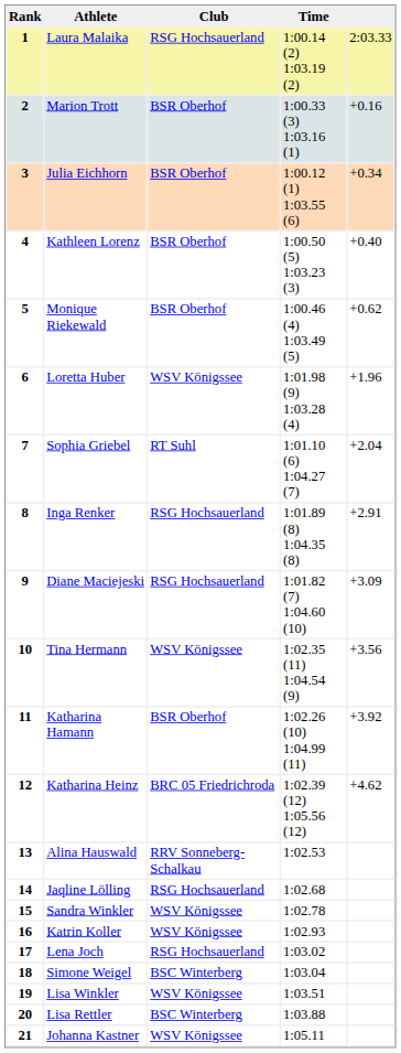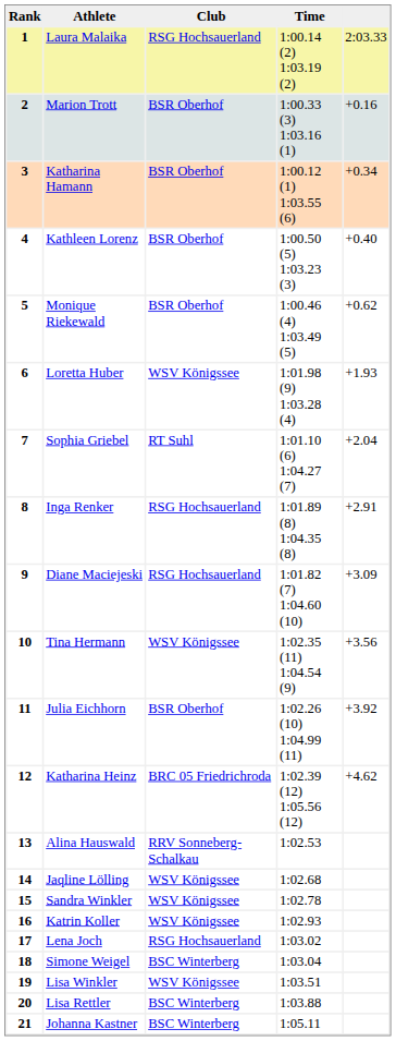 <table style="border:1px solid #808080; background-color:#EFEFEF;" cellspacing="2" cellpadding="2" width="450">
 <tr bgcolor="#EFEFEF">
 <th>Rank</th>
 <th>Athlete</th>
 <th>Club</th>
 <th>Time</th>
 </tr>
 <tr valign="top" bgcolor="#F7F6A8">
 <th>1</th>
 <td><a href='#'>Laura Malaika</a></td>
 <td><a href='#'>RSG Hochsauerland</a></td>
 <td>1:00.14 (2)<br>1:03.19 (2)</td>
 <td>2:03.33</td>
 </tr>
 <tr valign="top" bgcolor="#DCE5E5">
 <th>2</th>
 <td><a href='#'>Marion Trott</a></td>
 <td><a href='#'>BSR Oberhof</a></td>
 <td>1:00.33 (3)<br>1:03.16 (1)</td>
 <td>+0.16</td>
 </tr>
 <tr valign="top" bgcolor="#FFDAB9">
 <th>3</th>
-<td><a href='#'>Julia Eichhorn</a></td>
+<td><a href='#'>Katharina Hamann</a></td>
 <td><a href='#'>BSR Oberhof</a></td>
 <td>1:00.12 (1)<br>1:03.55 (6)</td>
 <td>+0.34</td>
 </tr>
 <tr valign="top" bgcolor="#FFFFFF">
 <th>4</th>
 <td><a href='#'>Kathleen Lorenz</a></td>
 <td><a href='#'>BSR Oberhof</a></td>
 <td>1:00.50 (5)<br>1:03.23 (3)</td>
 <td>+0.40</td>
 </tr>
 <tr valign="top" bgcolor="#FFFFFF">
 <th>5</th>
 <td><a href='#'>Monique Riekewald</a></td>
 <td><a href='#'>BSR Oberhof</a></td>
 <td>1:00.46 (4)<br>1:03.49 (5)</td>
 <td>+0.62</td>
 </tr>
 <tr valign="top" bgcolor="#FFFFFF">
 <th>6</th>
 <td><a href='#'>Loretta Huber</a></td>
 <td><a href='#'>WSV Königssee</a></td>
 <td>1:01.98 (9)<br>1:03.28 (4)</td>
-<td>+1.96</td>
+<td>+1.93</td>
 </tr>
 <tr valign="top" bgcolor="#FFFFFF">
 <th>7</th>
 <td><a href='#'>Sophia Griebel</a></td>
 <td><a href='#'>RT Suhl</a></td>
 <td>1:01.10 (6)<br>1:04.27 (7)</td>
 <td>+2.04</td>
 </tr>
 <tr valign="top" bgcolor="#FFFFFF">
 <th>8</th>
 <td><a href='#'>Inga Renker</a></td>
 <td><a href='#'>RSG Hochsauerland</a></td>
 <td>1:01.89 (8)<br>1:04.35 (8)</td>
 <td>+2.91</td>
 </tr>
 <tr valign="top" bgcolor="#FFFFFF">
 <th>9</th>
 <td><a href='#'>Diane Maciejeski</a></td>
 <td><a href='#'>RSG Hochsauerland</a></td>
 <td>1:01.82 (7)<br>1:04.60 (10)</td>
 <td>+3.09</td>
 </tr>
 <tr valign="top" bgcolor="#FFFFFF">
 <th>10</th>
 <td><a href='#'>Tina Hermann</a></td>
 <td><a href='#'>WSV Königssee</a></td>
 <td>1:02.35 (11)<br>1:04.54 (9)</td>
 <td>+3.56</td>
 </tr>
 <tr valign="top" bgcolor="#FFFFFF">
 <th>11</th>
-<td><a href='#'>Katharina Hamann</a></td>
+<td><a href='#'>Julia Eichhorn</a></td>
 <td><a href='#'>BSR Oberhof</a></td>
 <td>1:02.26 (10)<br>1:04.99 (11)</td>
 <td>+3.92</td>
 </tr>
 <tr valign="top" bgcolor="#FFFFFF">
 <th>12</th>
 <td><a href='#'>Katharina Heinz</a></td>
 <td><a href='#'>BRC 05 Friedrichroda</a></td>
 <td>1:02.39 (12)<br>1:05.56 (12)</td>
 <td>+4.62</td>
 </tr>
 <tr valign="top" bgcolor="#FFFFFF">
 <th>13</th>
 <td><a href='#'>Alina Hauswald</a></td>
 <td><a href='#'>RRV Sonneberg-Schalkau</a></td>
 <td>1:02.53</td>
 <td></td>
 </tr>
 <tr valign="top" bgcolor="#FFFFFF">
 <th>14</th>
 <td><a href='#'>Jaqline Lölling</a></td>
-<td><a href='#'>RSG Hochsauerland</a></td>
+<td><a href='#'>WSV Königssee</a></td>
 <td>1:02.68</td>
 <td></td>
 </tr>
 <tr valign="top" bgcolor="#FFFFFF">
 <th>15</th>
 <td><a href='#'>Sandra Winkler</a></td>
 <td><a href='#'>WSV Königssee</a></td>
 <td>1:02.78</td>
 <td></td>
 </tr>
 <tr valign="top" bgcolor="#FFFFFF">
 <th>16</th>
 <td><a href='#'>Katrin Koller</a></td>
 <td><a href='#'>WSV Königssee</a></td>
 <td>1:02.93</td>
 <td></td>
 </tr>
 <tr valign="top" bgcolor="#FFFFFF">
 <th>17</th>
 <td><a href='#'>Lena Joch</a></td>
 <td><a href='#'>RSG Hochsauerland</a></td>
 <td>1:03.02</td>
 <td></td>
 </tr>
 <tr valign="top" bgcolor="#FFFFFF">
 <th>18</th>
 <td><a href='#'>Simone Weigel</a></td>
 <td><a href='#'>BSC Winterberg</a></td>
 <td>1:03.04</td>
 <td></td>
 </tr>
 <tr valign="top" bgcolor="#FFFFFF">
 <th>19</th>
 <td><a href='#'>Lisa Winkler</a></td>
 <td><a href='#'>WSV Königssee</a></td>
 <td>1:03.51</td>
 <td></td>
 </tr>
 <tr valign="top" bgcolor="#FFFFFF">
 <th>20</th>
 <td><a href='#'>Lisa Rettler</a></td>
 <td><a href='#'>BSC Winterberg</a></td>
 <td>1:03.88</td>
 <td></td>
 </tr>
 <tr valign="top" bgcolor="#FFFFFF">
 <th>21</th>
 <td><a href='#'>Johanna Kastner</a></td>
-<td><a href='#'>WSV Königssee</a></td>
+<td><a href='#'>BSC Winterberg</a></td>
 <td>1:05.11</td>
 <td></td>
 </tr>
 </table>
